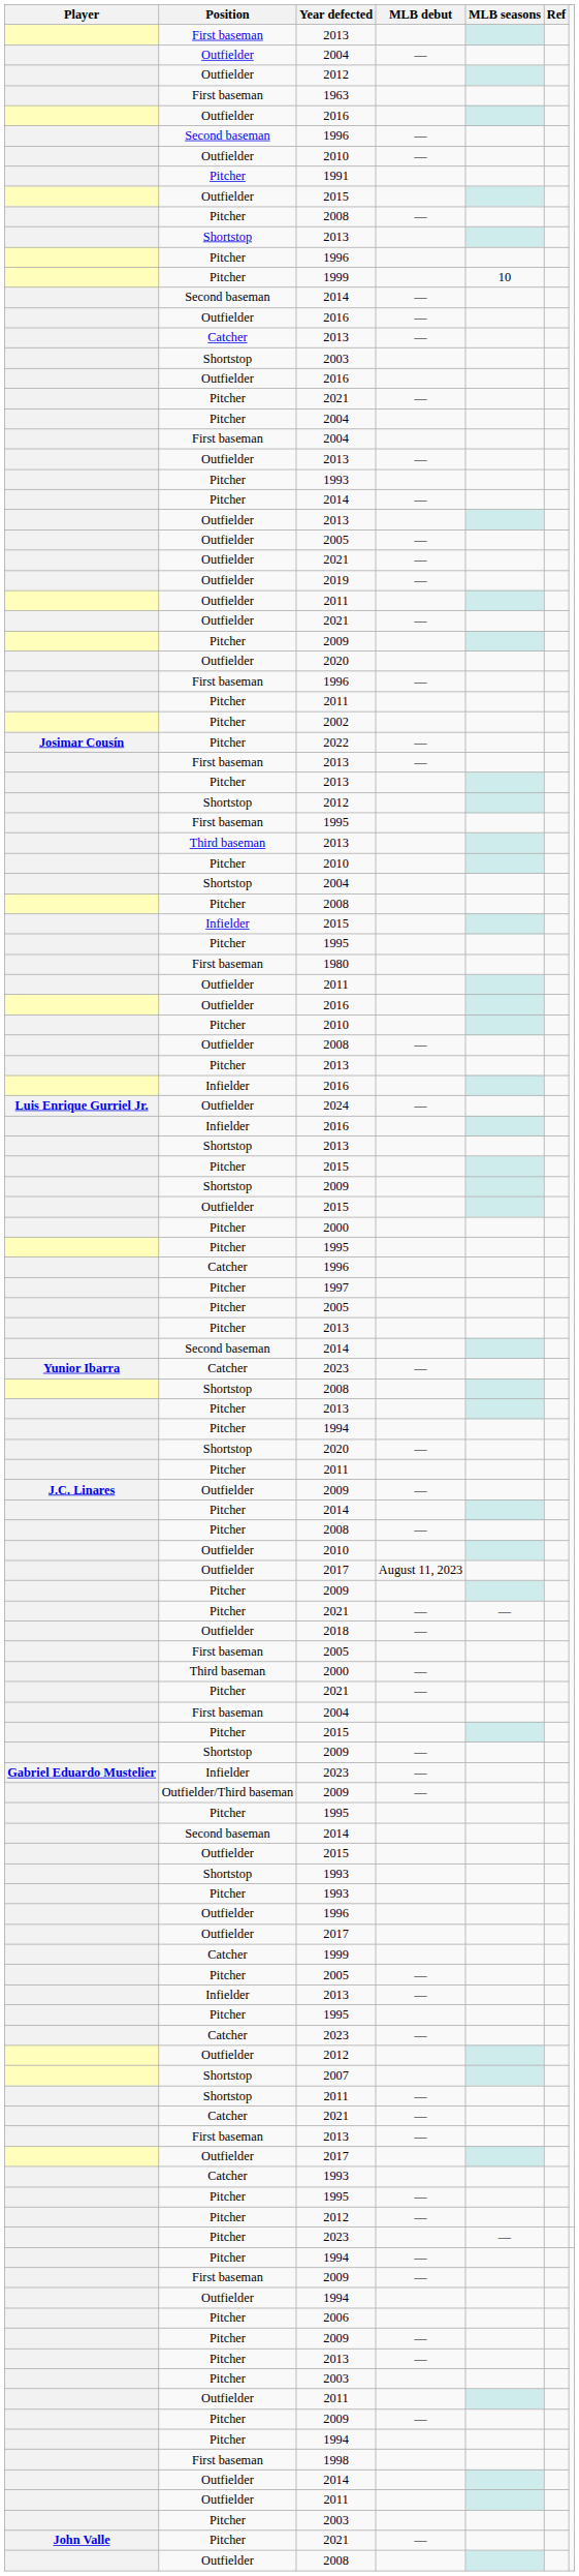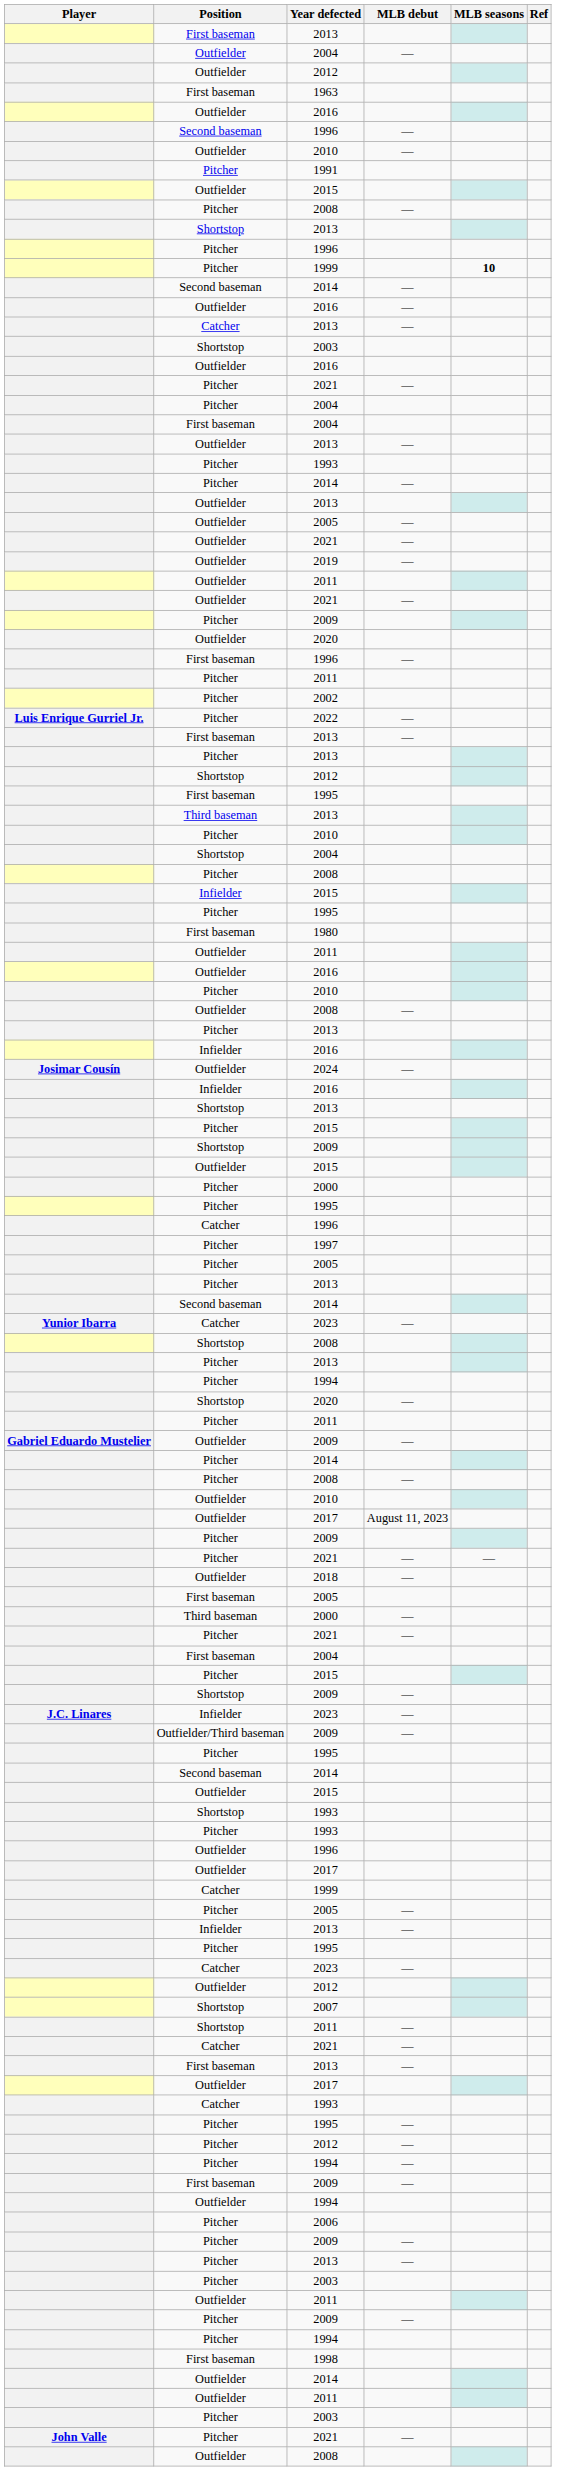 <table class="wikitable sortable plainrowheaders" style="text-align:center">
 <tr>
 <th scope="col">Player</th>
 <th scope="col">Position</th>
 <th scope="col">Year defected</th>
 <th scope="col">MLB debut</th>
 <th scope="col">MLB seasons</th>
 <th scope="col" class=unsortable>Ref</th>
 </tr>
 <tr>
 <th scope="row" style="text-align:center; background:#ffb;"></th>
 <td><a href='#'>First baseman</a></td>
 <td>2013</td>
 <td></td>
 <td style="background:#cfecec;"></td>
 <td></td>
 </tr>
 <tr>
 <th scope="row" style="text-align:center"></th>
 <td><a href='#'>Outfielder</a></td>
 <td>2004</td>
 <td>—</td>
 <td></td>
 <td></td>
 </tr>
 <tr>
 <th scope="row" style="text-align:center"></th>
 <td>Outfielder</td>
 <td>2012</td>
 <td></td>
 <td style="background:#cfecec;"></td>
 <td></td>
 </tr>
 <tr>
 <th scope="row" style="text-align:center"></th>
 <td>First baseman</td>
 <td>1963</td>
 <td></td>
 <td></td>
 <td></td>
 </tr>
 <tr>
 <th scope="row" style="text-align:center; background:#ffb;"></th>
 <td>Outfielder</td>
 <td>2016</td>
 <td></td>
 <td style="background:#cfecec;"></td>
 <td></td>
 </tr>
 <tr>
 <th scope="row" style="text-align:center"></th>
 <td><a href='#'>Second baseman</a></td>
 <td>1996</td>
 <td>—</td>
 <td></td>
 <td></td>
 </tr>
 <tr>
 <th scope="row" style="text-align:center"></th>
 <td>Outfielder</td>
 <td>2010</td>
 <td>—</td>
 <td></td>
 <td></td>
 </tr>
 <tr>
 <th scope="row" style="text-align:center"></th>
 <td><a href='#'>Pitcher</a></td>
 <td>1991</td>
 <td></td>
 <td></td>
 <td></td>
 </tr>
 <tr>
 <th scope="row" style="text-align:center; background:#ffb;"></th>
 <td>Outfielder</td>
 <td>2015</td>
 <td></td>
 <td style="background:#cfecec;"></td>
 <td></td>
 </tr>
 <tr>
 <th scope="row" style="text-align:center"></th>
 <td>Pitcher</td>
 <td>2008</td>
 <td>—</td>
 <td></td>
 <td></td>
 </tr>
 <tr>
 <th scope="row" style="text-align:center"></th>
 <td><a href='#'>Shortstop</a></td>
 <td>2013</td>
 <td></td>
 <td style="background:#cfecec;"></td>
 <td></td>
 </tr>
 <tr>
 <th scope="row" style="text-align:center; background:#ffb;"></th>
 <td>Pitcher</td>
 <td>1996</td>
 <td></td>
 <td></td>
 <td></td>
 </tr>
 <tr>
 <th scope="row" style="text-align:center; background:#ffb;"></th>
 <td>Pitcher</td>
 <td>1999</td>
 <td></td>
-<td>10</td>
+<td><strong>10</strong></td>
 <td></td>
 </tr>
 <tr>
 <th scope="row" style="text-align:center"></th>
 <td>Second baseman</td>
 <td>2014</td>
 <td>—</td>
 <td></td>
 <td></td>
 </tr>
 <tr>
 <th scope="row" style="text-align:center"></th>
 <td>Outfielder</td>
 <td>2016</td>
 <td>—</td>
 <td></td>
 <td></td>
 </tr>
 <tr>
 <th scope="row" style="text-align:center"></th>
 <td><a href='#'>Catcher</a></td>
 <td>2013</td>
 <td>—</td>
 <td></td>
 <td></td>
 </tr>
 <tr>
 <th scope="row" style="text-align:center"></th>
 <td>Shortstop</td>
 <td>2003</td>
 <td></td>
 <td></td>
 <td></td>
 </tr>
 <tr>
 <th scope="row" style="text-align:center"></th>
 <td>Outfielder</td>
 <td>2016</td>
 <td></td>
 <td —></td>
 <td></td>
 </tr>
 <tr>
 <th scope="row" style="text-align:center"></th>
 <td>Pitcher</td>
 <td>2021</td>
 <td>—</td>
 <td></td>
 <td></td>
 </tr>
 <tr>
 <th scope="row" style="text-align:center"></th>
 <td>Pitcher</td>
 <td>2004</td>
 <td></td>
 <td></td>
 <td></td>
 </tr>
 <tr>
 <th scope="row" style="text-align:center"></th>
 <td>First baseman</td>
 <td>2004</td>
 <td></td>
 <td></td>
 <td></td>
 </tr>
 <tr>
 <th scope="row" style="text-align:center"></th>
 <td>Outfielder</td>
 <td>2013</td>
 <td>—</td>
 <td></td>
 <td></td>
 </tr>
 <tr>
 <th scope="row" style="text-align:center"></th>
 <td>Pitcher</td>
 <td>1993</td>
 <td></td>
 <td></td>
 <td></td>
 </tr>
 <tr>
 <th scope="row" style="text-align:center"></th>
 <td>Pitcher</td>
 <td>2014</td>
 <td>—</td>
 <td></td>
 <td></td>
 </tr>
 <tr>
 <th scope="row" style="text-align:center"></th>
 <td>Outfielder</td>
 <td>2013</td>
 <td></td>
 <td style="background:#cfecec;"></td>
 <td></td>
 </tr>
 <tr>
 <th scope="row" style="text-align:center"></th>
 <td>Outfielder</td>
 <td>2005</td>
 <td>—</td>
 <td></td>
 <td></td>
 </tr>
 <tr>
 <th scope="row" style="text-align:center"></th>
 <td>Outfielder</td>
 <td>2021</td>
 <td>—</td>
 <td></td>
 <td></td>
 </tr>
 <tr>
 <th scope="row" style="text-align:center"></th>
 <td>Outfielder</td>
 <td>2019</td>
 <td>—</td>
 <td></td>
 <td></td>
 </tr>
 <tr>
 <th scope="row" style="text-align:center; background:#ffb;"></th>
 <td>Outfielder</td>
 <td>2011</td>
 <td></td>
 <td style="background:#cfecec;"></td>
 <td></td>
 </tr>
 <tr>
 <th scope="row" style="text-align:center"></th>
 <td>Outfielder</td>
 <td>2021</td>
 <td>—</td>
 <td></td>
 <td></td>
 </tr>
 <tr>
 <th scope="row" style="text-align:center; background:#ffb;"></th>
 <td>Pitcher</td>
 <td>2009</td>
 <td></td>
 <td style="background:#cfecec;"></td>
 <td></td>
 </tr>
 <tr>
 <th scope="row" style="text-align:center"></th>
 <td>Outfielder</td>
 <td>2020</td>
 <td></td>
 <td></td>
 <td></td>
 </tr>
 <tr>
 <th scope="row" style="text-align:center"></th>
 <td>First baseman</td>
 <td>1996</td>
 <td>—</td>
 <td></td>
 <td></td>
 </tr>
 <tr>
 <th scope="row" style="text-align:center"></th>
 <td>Pitcher</td>
 <td>2011</td>
 <td></td>
 <td></td>
 <td></td>
 </tr>
 <tr>
 <th scope="row" style="text-align:center; background:#ffb;"></th>
 <td>Pitcher</td>
 <td>2002</td>
 <td></td>
 <td></td>
 <td></td>
 </tr>
 <tr>
-<th><a href='#'>Josimar Cousín</a></th>
+<th><a href='#'>Luis Enrique Gurriel Jr.</a></th>
 <td>Pitcher</td>
 <td>2022</td>
 <td>—</td>
 <td></td>
 <td></td>
 </tr>
 <tr>
 <th scope="row" style="text-align:center"></th>
 <td>First baseman</td>
 <td>2013</td>
 <td>—</td>
 <td></td>
 <td></td>
 </tr>
 <tr>
 <th scope="row" style="text-align:center"></th>
 <td>Pitcher</td>
 <td>2013</td>
 <td></td>
 <td style="background:#cfecec;"></td>
 <td></td>
 </tr>
 <tr>
 <th scope="row" style="text-align:center"></th>
 <td>Shortstop</td>
 <td>2012</td>
 <td></td>
 <td style="background:#cfecec;"></td>
 <td></td>
 </tr>
 <tr>
 <th scope="row" style="text-align:center"></th>
 <td>First baseman</td>
 <td>1995</td>
 <td></td>
 <td></td>
 <td></td>
 </tr>
 <tr>
 <th scope="row" style="text-align:center"></th>
 <td><a href='#'>Third baseman</a></td>
 <td>2013</td>
 <td></td>
 <td style="background:#cfecec;"></td>
 <td></td>
 </tr>
 <tr>
 <th scope="row" style="text-align:center"></th>
 <td>Pitcher</td>
 <td>2010</td>
 <td></td>
 <td style="background:#cfecec;"></td>
 <td></td>
 </tr>
 <tr>
 <th scope="row" style="text-align:center"></th>
 <td>Shortstop</td>
 <td>2004</td>
 <td></td>
 <td></td>
 <td></td>
 </tr>
 <tr>
 <th scope="row" style="text-align:center; background:#ffb;"></th>
 <td>Pitcher</td>
 <td>2008</td>
 <td></td>
 <td></td>
 <td></td>
 </tr>
 <tr>
 <th scope="row" style="text-align:center"></th>
 <td><a href='#'>Infielder</a></td>
 <td>2015</td>
 <td></td>
 <td style="background:#cfecec;"></td>
 <td></td>
 </tr>
 <tr>
 <th scope="row" style="text-align:center"></th>
 <td>Pitcher</td>
 <td>1995</td>
 <td></td>
 <td></td>
 <td></td>
 </tr>
 <tr>
 <th scope="row" style="text-align:center"></th>
 <td>First baseman</td>
 <td>1980</td>
 <td></td>
 <td></td>
 <td></td>
 </tr>
 <tr>
 <th scope="row" style="text-align:center"></th>
 <td>Outfielder</td>
 <td>2011</td>
 <td></td>
 <td style="background:#cfecec;"></td>
 <td></td>
 </tr>
 <tr>
 <th scope="row" style="text-align:center; background:#ffb;"></th>
 <td>Outfielder</td>
 <td>2016</td>
 <td></td>
 <td style="background:#cfecec;"></td>
 <td></td>
 </tr>
 <tr>
 <th scope="row" style="text-align:center"></th>
 <td>Pitcher</td>
 <td>2010</td>
 <td></td>
 <td style="background:#cfecec;"></td>
 <td></td>
 </tr>
 <tr>
 <th scope="row" style="text-align:center"></th>
 <td>Outfielder</td>
 <td>2008</td>
 <td>—</td>
 <td></td>
 <td></td>
 </tr>
 <tr>
 <th scope="row" style="text-align:center"></th>
 <td>Pitcher</td>
 <td>2013</td>
 <td></td>
 <td></td>
 <td></td>
 </tr>
 <tr>
 <th scope="row" style="text-align:center; background:#ffb;"></th>
 <td>Infielder</td>
 <td>2016</td>
 <td></td>
 <td style="background:#cfecec;"></td>
 <td></td>
 </tr>
 <tr>
-<th><a href='#'>Luis Enrique Gurriel Jr.</a></th>
+<th><a href='#'>Josimar Cousín</a></th>
 <td>Outfielder</td>
 <td>2024</td>
 <td>—</td>
 <td></td>
 <td></td>
 </tr>
 <tr>
 <th scope="row" style="text-align:center"></th>
 <td>Infielder</td>
 <td>2016</td>
 <td></td>
 <td style="background:#cfecec;"></td>
 <td></td>
 </tr>
 <tr>
 <th scope="row" style="text-align:center"></th>
 <td>Shortstop</td>
 <td>2013</td>
 <td></td>
 <td></td>
 <td></td>
 </tr>
 <tr>
 <th scope="row" style="text-align:center"></th>
 <td>Pitcher</td>
 <td>2015</td>
 <td></td>
 <td style="background:#cfecec;"></td>
 <td></td>
 </tr>
 <tr>
 <th scope="row" style="text-align:center"></th>
 <td>Shortstop</td>
 <td>2009</td>
 <td></td>
 <td style="background:#cfecec;"></td>
 <td></td>
 </tr>
 <tr>
 <th scope="row" style="text-align:center"></th>
 <td>Outfielder</td>
 <td>2015</td>
 <td></td>
 <td style="background:#cfecec;"></td>
 <td></td>
 </tr>
 <tr>
 <th scope="row" style="text-align:center"></th>
 <td>Pitcher</td>
 <td>2000</td>
 <td></td>
 <td></td>
 <td></td>
 </tr>
 <tr>
 <th scope="row" style="text-align:center; background:#ffb;"></th>
 <td>Pitcher</td>
 <td>1995</td>
 <td></td>
 <td></td>
 <td></td>
 </tr>
 <tr>
 <th scope="row" style="text-align:center"></th>
 <td>Catcher</td>
 <td>1996</td>
 <td></td>
 <td></td>
 <td></td>
 </tr>
 <tr>
 <th scope="row" style="text-align:center"></th>
 <td>Pitcher</td>
 <td>1997</td>
 <td></td>
 <td></td>
 <td></td>
 </tr>
 <tr>
 <th scope="row" style="text-align:center"></th>
 <td>Pitcher</td>
 <td>2005</td>
 <td></td>
 <td></td>
 <td></td>
 </tr>
 <tr>
 <th scope="row" style="text-align:center"></th>
 <td>Pitcher</td>
 <td>2013</td>
 <td></td>
 <td></td>
 <td></td>
 </tr>
 <tr>
 <th scope="row" style="text-align:center"></th>
 <td>Second baseman</td>
 <td>2014</td>
 <td></td>
 <td style="background:#cfecec;"></td>
 <td></td>
 </tr>
 <tr>
 <th><a href='#'>Yunior Ibarra</a></th>
 <td>Catcher</td>
 <td>2023</td>
 <td>—</td>
 <td></td>
 <td></td>
 </tr>
 <tr>
 <th scope="row" style="text-align:center; background:#ffb;"> </th>
 <td>Shortstop</td>
 <td>2008</td>
 <td></td>
 <td style="background:#cfecec;"></td>
 <td></td>
 </tr>
 <tr>
 <th scope="row" style="text-align:center"></th>
 <td>Pitcher</td>
 <td>2013</td>
 <td></td>
 <td style="background:#cfecec;"></td>
 <td></td>
 </tr>
 <tr>
 <th scope="row" style="text-align:center"></th>
 <td>Pitcher</td>
 <td>1994</td>
 <td></td>
 <td></td>
 <td></td>
 </tr>
 <tr>
 <th scope="row" style="text-align:center"></th>
 <td>Shortstop</td>
 <td>2020</td>
 <td>—</td>
 <td></td>
 <td></td>
 </tr>
 <tr>
 <th scope="row" style="text-align:center"></th>
 <td>Pitcher</td>
 <td>2011</td>
 <td></td>
 <td></td>
 <td></td>
 </tr>
 <tr>
-<th><a href='#'>J.C. Linares</a></th>
+<th><a href='#'>Gabriel Eduardo Mustelier</a></th>
 <td>Outfielder</td>
 <td>2009</td>
 <td>—</td>
 <td></td>
 <td></td>
 </tr>
 <tr>
 <th scope="row" style="text-align:center"></th>
 <td>Pitcher</td>
 <td>2014</td>
 <td></td>
 <td style="background:#cfecec;"></td>
 <td></td>
 </tr>
 <tr>
 <th scope="row" style="text-align:center"></th>
 <td>Pitcher</td>
 <td>2008</td>
 <td>—</td>
 <td></td>
 <td></td>
 </tr>
 <tr>
 <th scope="row" style="text-align:center"></th>
 <td>Outfielder</td>
 <td>2010</td>
 <td></td>
 <td style="background:#cfecec;"></td>
 <td></td>
 </tr>
 <tr>
 <th scope="row" style="text-align:center"></th>
 <td>Outfielder</td>
 <td>2017</td>
 <td>August 11, 2023</td>
 <td></td>
 <td></td>
 </tr>
 <tr>
 <th scope="row" style="text-align:center"></th>
 <td>Pitcher</td>
 <td>2009</td>
 <td></td>
 <td style="background:#cfecec;"></td>
 <td></td>
 </tr>
 <tr>
 <th scope="row" style="text-align:center"></th>
 <td>Pitcher</td>
 <td>2021</td>
 <td>—</td>
 <td>—</td>
 <td></td>
 </tr>
 <tr>
 <th scope="row" style="text-align:center"></th>
 <td>Outfielder</td>
 <td>2018</td>
 <td>—</td>
 <td></td>
 <td></td>
 </tr>
 <tr>
 <th scope="row" style="text-align:center"></th>
 <td>First baseman</td>
 <td>2005</td>
 <td></td>
 <td></td>
 <td></td>
 </tr>
 <tr>
 <th scope="row" style="text-align:center"></th>
 <td>Third baseman</td>
 <td>2000</td>
 <td>—</td>
 <td></td>
 <td></td>
 </tr>
 <tr>
 <th scope="row" style="text-align:center"></th>
 <td>Pitcher</td>
 <td>2021</td>
 <td>—</td>
 <td></td>
 <td></td>
 </tr>
 <tr>
 <th scope="row" style="text-align:center"></th>
 <td>First baseman</td>
 <td>2004</td>
 <td></td>
 <td></td>
 <td></td>
 </tr>
 <tr>
 <th scope="row" style="text-align:center"></th>
 <td>Pitcher</td>
 <td>2015</td>
 <td></td>
 <td style="background:#cfecec;"></td>
 <td></td>
 </tr>
 <tr>
 <th scope="row" style="text-align:center"></th>
 <td>Shortstop</td>
 <td>2009</td>
 <td>—</td>
 <td></td>
 <td></td>
 </tr>
 <tr>
-<th><a href='#'>Gabriel Eduardo Mustelier</a></th>
+<th><a href='#'>J.C. Linares</a></th>
 <td>Infielder</td>
 <td>2023</td>
 <td>—</td>
 <td></td>
 <td></td>
 </tr>
 <tr>
 <th scope="row" style="text-align:center"></th>
 <td>Outfielder/Third baseman</td>
 <td>2009</td>
 <td>—</td>
 <td></td>
 <td></td>
 </tr>
 <tr>
 <th scope="row" style="text-align:center"></th>
 <td>Pitcher</td>
 <td>1995</td>
 <td></td>
 <td></td>
 <td></td>
 </tr>
 <tr>
 <th scope="row" style="text-align:center"></th>
 <td>Second baseman</td>
 <td>2014</td>
 <td></td>
 <td></td>
 <td></td>
 </tr>
 <tr>
 <th scope="row" style="text-align:center"></th>
 <td>Outfielder</td>
 <td>2015</td>
 <td></td>
 <td></td>
 <td></td>
 </tr>
 <tr>
 <th scope="row" style="text-align:center"></th>
 <td>Shortstop</td>
 <td>1993</td>
 <td></td>
 <td></td>
 <td></td>
 </tr>
 <tr>
 <th scope="row" style="text-align:center"></th>
 <td>Pitcher</td>
 <td>1993</td>
 <td></td>
 <td></td>
 <td></td>
 </tr>
 <tr>
 <th scope="row" style="text-align:center"></th>
 <td>Outfielder</td>
 <td>1996</td>
 <td></td>
 <td></td>
 <td></td>
 </tr>
 <tr>
 <th scope="row" style="text-align:center"></th>
 <td>Outfielder</td>
 <td>2017</td>
 <td></td>
 <td></td>
 <td></td>
 </tr>
 <tr>
 <th scope="row" style="text-align:center"></th>
 <td>Catcher</td>
 <td>1999</td>
 <td></td>
 <td></td>
 <td></td>
 </tr>
 <tr>
 <th scope="row" style="text-align:center"></th>
 <td>Pitcher</td>
 <td>2005</td>
 <td>—</td>
 <td></td>
 <td></td>
 </tr>
 <tr>
 <th scope="row" style="text-align:center"></th>
 <td>Infielder</td>
 <td>2013</td>
 <td>—</td>
 <td></td>
 <td></td>
 </tr>
 <tr>
 <th scope="row" style="text-align:center"></th>
 <td>Pitcher</td>
 <td>1995</td>
 <td></td>
 <td></td>
 <td></td>
 </tr>
 <tr>
 <th scope="row" style="text-align:center"></th>
 <td>Catcher</td>
 <td>2023</td>
 <td>—</td>
 <td></td>
 <td></td>
 </tr>
 <tr>
 <th scope="row" style="text-align:center; background:#ffb;"></th>
 <td>Outfielder</td>
 <td>2012</td>
 <td></td>
 <td style="background:#cfecec;"></td>
 <td></td>
 </tr>
 <tr>
 <th scope="row" style="text-align:center; background:#ffb;"></th>
 <td>Shortstop</td>
 <td>2007</td>
 <td></td>
 <td style="background:#cfecec;"></td>
 <td></td>
 </tr>
 <tr>
 <th scope="row" style="text-align:center"></th>
 <td>Shortstop</td>
 <td>2011</td>
 <td>—</td>
 <td></td>
 <td></td>
 </tr>
 <tr>
 <th scope="row" style="text-align:center"></th>
 <td>Catcher</td>
 <td>2021</td>
 <td>—</td>
 <td></td>
 <td></td>
 </tr>
 <tr>
 <th scope="row" style="text-align:center"></th>
 <td>First baseman</td>
 <td>2013</td>
 <td>—</td>
 <td></td>
 <td></td>
 </tr>
 <tr>
 <th scope="row" style="text-align:center; background:#ffb;"></th>
 <td>Outfielder</td>
 <td>2017</td>
 <td></td>
 <td style="background:#cfecec;"></td>
 <td></td>
 </tr>
 <tr>
 <th scope="row" style="text-align:center"></th>
 <td>Catcher</td>
 <td>1993</td>
 <td></td>
 <td></td>
 <td></td>
 </tr>
 <tr>
 <th scope="row" style="text-align:center"></th>
 <td>Pitcher</td>
 <td>1995</td>
 <td>—</td>
 <td></td>
 <td></td>
 </tr>
 <tr>
 <th scope="row" style="text-align:center"></th>
 <td>Pitcher</td>
 <td>2012</td>
 <td>—</td>
 <td></td>
 <td></td>
 </tr>
 <tr>
 <th scope="row" style="text-align:center"></th>
 <td>Pitcher</td>
-<td>2023</td>
-<td></td>
-<td>—</td>
-<td></td>
-<td></td>
-</tr>
-<tr>
-<th scope="row" style="text-align:center"></th>
-<td>Pitcher</td>
 <td>1994</td>
 <td>—</td>
 <td></td>
 <td></td>
 </tr>
 <tr>
 <th scope="row" style="text-align:center"></th>
 <td>First baseman</td>
 <td>2009</td>
 <td>—</td>
 <td></td>
 <td></td>
 </tr>
 <tr>
 <th scope="row" style="text-align:center"></th>
 <td>Outfielder</td>
 <td>1994</td>
 <td></td>
 <td></td>
 <td></td>
 </tr>
 <tr>
 <th scope="row" style="text-align:center"></th>
 <td>Pitcher</td>
 <td>2006</td>
 <td></td>
 <td></td>
 <td></td>
 </tr>
 <tr>
 <th scope="row" style="text-align:center"></th>
 <td>Pitcher</td>
 <td>2009</td>
 <td>—</td>
 <td></td>
 <td></td>
 </tr>
 <tr>
 <th scope="row" style="text-align:center"></th>
 <td>Pitcher</td>
 <td>2013</td>
 <td>—</td>
 <td></td>
 <td></td>
 </tr>
 <tr>
 <th scope="row" style="text-align:center"></th>
 <td>Pitcher</td>
 <td>2003</td>
 <td></td>
 <td></td>
 <td></td>
 </tr>
 <tr>
 <th scope="row" style="text-align:center"></th>
 <td>Outfielder</td>
 <td>2011</td>
 <td></td>
 <td style="background:#cfecec;"></td>
 <td></td>
 </tr>
 <tr>
 <th scope="row" style="text-align:center"></th>
 <td>Pitcher</td>
 <td>2009</td>
 <td>—</td>
 <td></td>
 <td></td>
 </tr>
 <tr>
 <th scope="row" style="text-align:center"></th>
 <td>Pitcher</td>
 <td>1994</td>
 <td></td>
 <td></td>
 <td></td>
 </tr>
 <tr>
 <th scope="row" style="text-align:center"></th>
 <td>First baseman</td>
 <td>1998</td>
 <td></td>
 <td></td>
 <td></td>
 </tr>
 <tr>
 <th scope="row" style="text-align:center"></th>
 <td>Outfielder</td>
 <td>2014</td>
 <td></td>
 <td style="background:#cfecec;"></td>
 <td></td>
 </tr>
 <tr>
 <th scope="row" style="text-align:center"></th>
 <td>Outfielder</td>
 <td>2011</td>
 <td></td>
 <td style ="background:#cfecec;"></td>
 <td></td>
 </tr>
 <tr>
 <th scope="row" style="text-align:center"></th>
 <td>Pitcher</td>
 <td>2003</td>
 <td></td>
 <td></td>
 <td></td>
 </tr>
 <tr>
 <th><a href='#'>John Valle</a></th>
 <td>Pitcher</td>
 <td>2021</td>
 <td>—</td>
 <td></td>
 <td></td>
 </tr>
 <tr>
 <th scope="row" style="text-align:center"></th>
 <td>Outfielder</td>
 <td>2008</td>
 <td></td>
 <td style="background:#cfecec;"></td>
 <td></td>
 </tr>
 </table>
